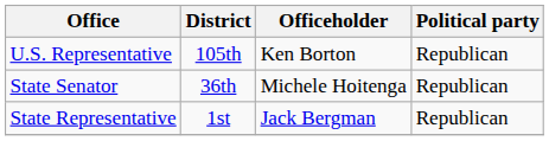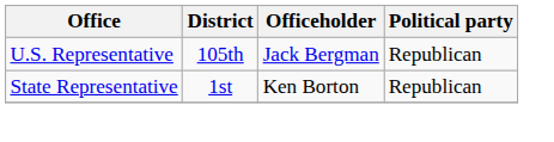 <table class="wikitable">
 <tr>
 <th>Office</th>
 <th>District</th>
 <th>Officeholder</th>
 <th>Political party</th>
 </tr>
 <tr>
 <td><a href='#'>U.S. Representative</a></td>
 <td align="center"><a href='#'>105th</a></td>
-<td>Ken Borton</td>
-<td>Republican</td>
-</tr>
-<tr>
-<td><a href='#'>State Senator</a></td>
-<td align="center"><a href='#'>36th</a></td>
-<td>Michele Hoitenga</td>
+<td><a href='#'>Jack Bergman</a></td>
 <td>Republican</td>
 </tr>
 <tr>
 <td><a href='#'>State Representative</a></td>
 <td align="center"><a href='#'>1st</a></td>
-<td><a href='#'>Jack Bergman</a></td>
+<td>Ken Borton</td>
 <td>Republican</td>
 </tr>
 <tr>
 </tr>
 </table>
